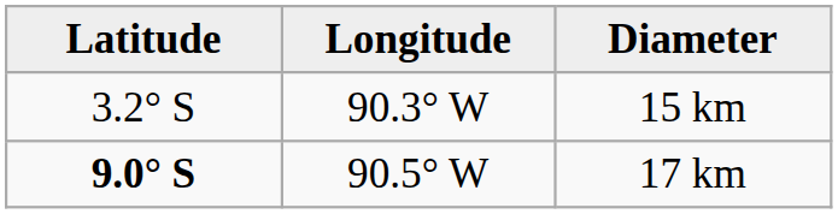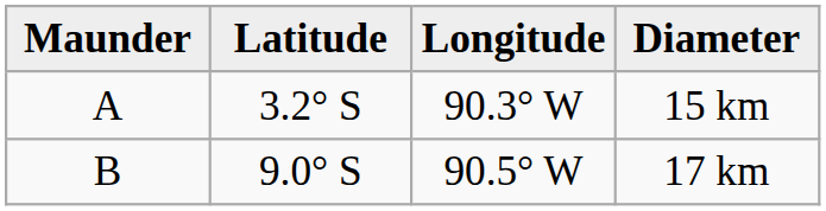 <table class="wikitable">
 <tr>
+<th width="25%" style="background:#eeeeee;">Maunder</th>
 <th width="25%" style="background:#eeeeee;">Latitude</th>
 <th width="25%" style="background:#eeeeee;">Longitude</th>
 <th width="25%" style="background:#eeeeee;">Diameter</th>
 </tr>
 <tr>
+<td align="center">A</td>
 <td align="center">3.2° S</td>
 <td align="center">90.3° W</td>
 <td align="center">15 km</td>
 </tr>
 <tr>
-<td align="center"><strong>9.0° S</strong></td>
+<td align="center">B</td>
+<td align="center">9.0° S</td>
 <td align="center">90.5° W</td>
 <td align="center">17 km</td>
 </tr>
 </table>
